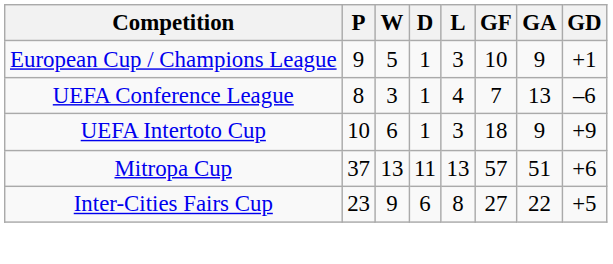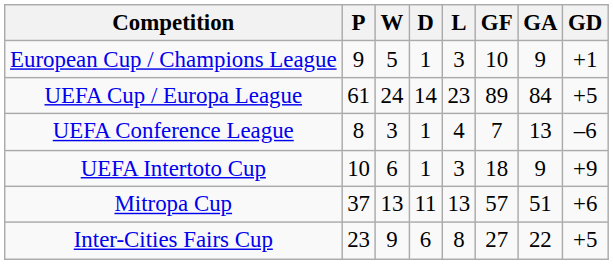 <table class="wikitable sortable" style="text-align:center">
 <tr>
 <th>Competition</th>
 <th>P</th>
 <th>W</th>
 <th>D</th>
 <th>L</th>
 <th>GF</th>
 <th>GA</th>
 <th>GD</th>
 </tr>
 <tr>
 <td><a href='#'>European Cup / Champions League</a></td>
 <td>9</td>
 <td>5</td>
 <td>1</td>
 <td>3</td>
 <td>10</td>
 <td>9</td>
 <td>+1</td>
+</tr>
+<tr>
+<td><a href='#'>UEFA Cup / Europa League</a></td>
+<td>61</td>
+<td>24</td>
+<td>14</td>
+<td>23</td>
+<td>89</td>
+<td>84</td>
+<td>+5</td>
 </tr>
 <tr>
 <td><a href='#'>UEFA Conference League</a></td>
 <td>8</td>
 <td>3</td>
 <td>1</td>
 <td>4</td>
 <td>7</td>
 <td>13</td>
 <td>–6</td>
 </tr>
 <tr>
 <td><a href='#'>UEFA Intertoto Cup</a></td>
 <td>10</td>
 <td>6</td>
 <td>1</td>
 <td>3</td>
 <td>18</td>
 <td>9</td>
 <td>+9</td>
 </tr>
 <tr>
 <td><a href='#'>Mitropa Cup</a></td>
 <td>37</td>
 <td>13</td>
 <td>11</td>
 <td>13</td>
 <td>57</td>
 <td>51</td>
 <td>+6</td>
 </tr>
 <tr>
 <td><a href='#'>Inter-Cities Fairs Cup</a></td>
 <td>23</td>
 <td>9</td>
 <td>6</td>
 <td>8</td>
 <td>27</td>
 <td>22</td>
 <td>+5</td>
 </tr>
 </table>
